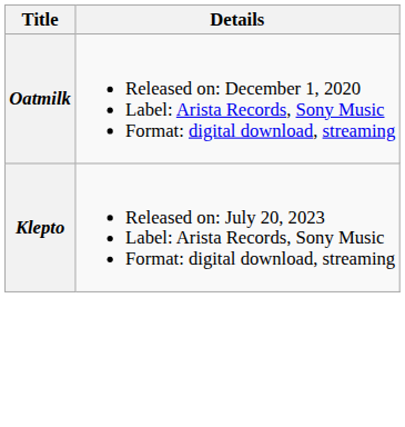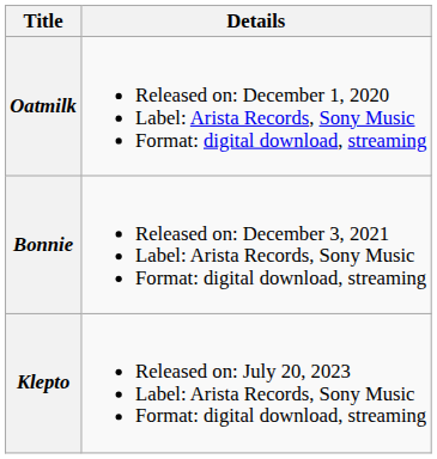 <table class="wikitable plainrowheaders" border="1">
 <tr>
 <th scope="col">Title</th>
 <th scope="col">Details</th>
 </tr>
 <tr>
 <th scope="row"><em>Oatmilk</em></th>
 <td><br><ul><li>Released on: December 1, 2020</li><li>Label: <a href='#'>Arista Records</a>, <a href='#'>Sony Music</a></li><li>Format: <a href='#'>digital download</a>, <a href='#'>streaming</a></li></ul></td>
 </tr>
 <tr>
+<th scope="row"><em>Bonnie</em></th>
+<td><br><ul><li>Released on: December 3, 2021</li><li>Label: Arista Records, Sony Music</li><li>Format: digital download, streaming</li></ul></td>
+</tr>
+<tr>
 <th scope="row"><em>Klepto</em></th>
 <td><br><ul><li>Released on: July 20, 2023</li><li>Label: Arista Records, Sony Music</li><li>Format: digital download, streaming</li></ul></td>
 </tr>
 </table>
